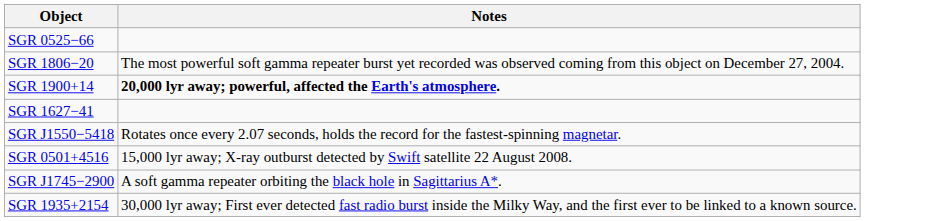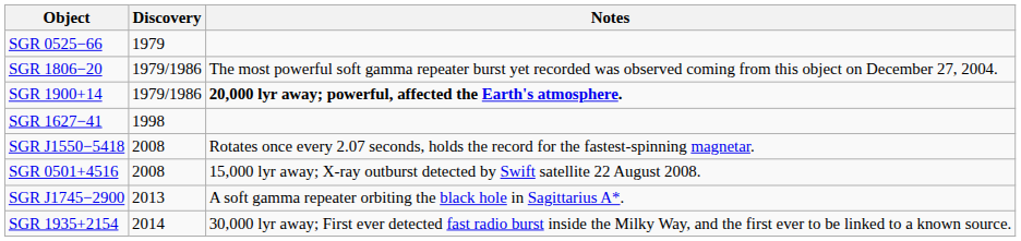 <table class="wikitable">
 <tr>
 <th>Object</th>
+<th>Discovery</th>
 <th>Notes</th>
 </tr>
 <tr>
 <td><a href='#'>SGR 0525−66</a></td>
+<td>1979</td>
 <td></td>
 </tr>
 <tr>
 <td><a href='#'>SGR 1806−20</a></td>
+<td>1979/1986</td>
 <td>The most powerful soft gamma repeater burst yet recorded was observed coming from this object on December 27, 2004.</td>
 </tr>
 <tr>
 <td><a href='#'>SGR 1900+14</a></td>
+<td>1979/1986</td>
 <td><strong>20,000 lyr away; powerful, affected the <a href='#'>Earth's atmosphere</a>.</strong></td>
 </tr>
 <tr>
 <td><a href='#'>SGR 1627−41</a></td>
+<td>1998</td>
 <td></td>
 </tr>
 <tr>
 <td><a href='#'>SGR J1550−5418</a></td>
+<td>2008</td>
 <td>Rotates once every 2.07 seconds, holds the record for the fastest-spinning <a href='#'>magnetar</a>.</td>
 </tr>
 <tr>
 <td><a href='#'>SGR 0501+4516</a></td>
+<td>2008</td>
 <td>15,000 lyr away; X-ray outburst detected by <a href='#'>Swift</a> satellite 22 August 2008.</td>
 </tr>
 <tr>
 <td><a href='#'>SGR J1745−2900</a></td>
+<td>2013</td>
 <td>A soft gamma repeater orbiting the <a href='#'>black hole</a> in <a href='#'>Sagittarius A*</a>.</td>
 </tr>
 <tr>
 <td><a href='#'>SGR 1935+2154</a></td>
+<td>2014</td>
 <td>30,000 lyr away; First ever detected <a href='#'>fast radio burst</a> inside the Milky Way, and the first ever to be linked to a known source.</td>
 </tr>
 </table>
